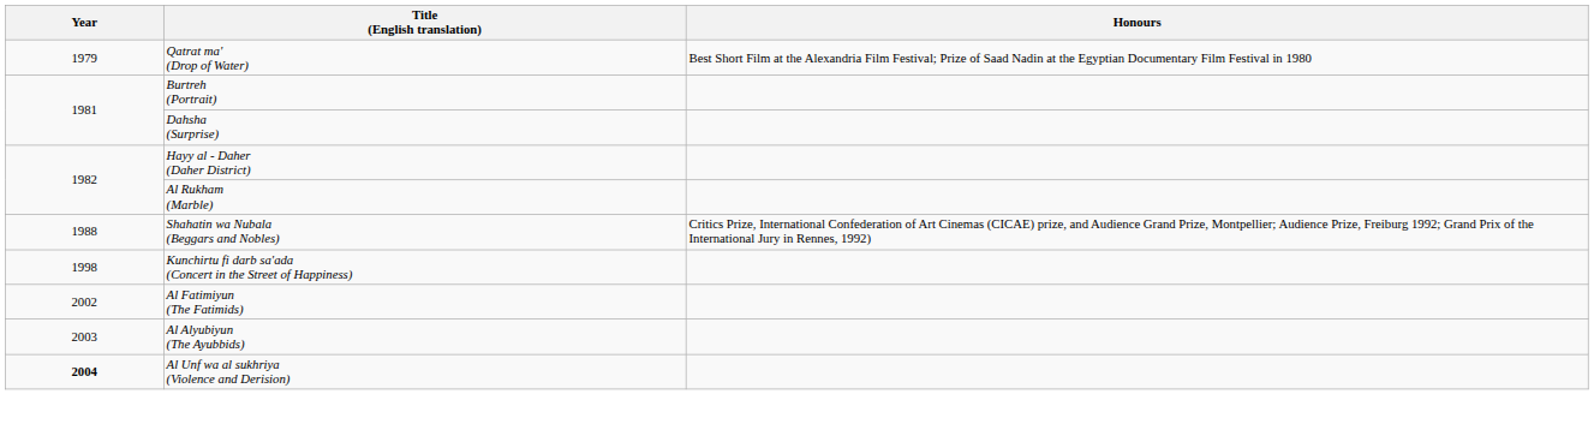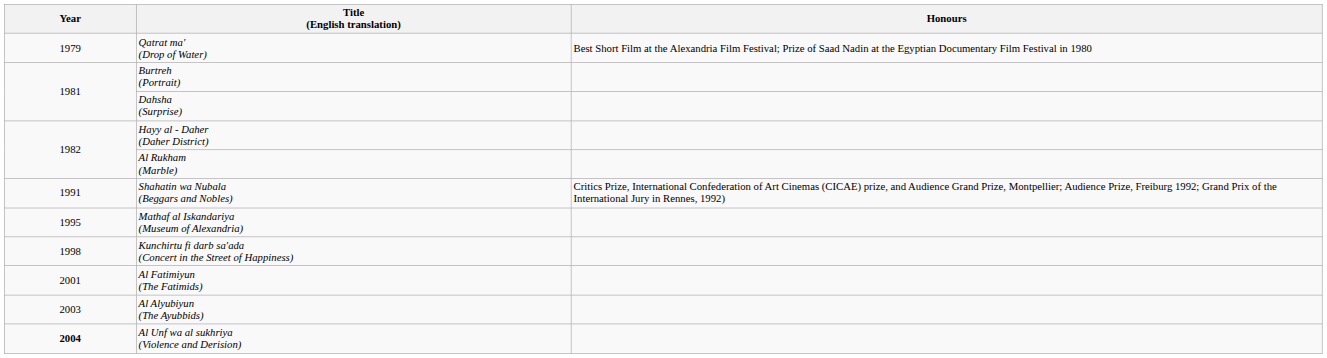 <table class="wikitable">
 <tr>
 <th scope="col" style="width: 10%;text-align: center;">Year</th>
 <th ! style="width: 33%;">Title<br>(English translation)</th>
 <th ! style="width: 57%;">Honours</th>
 </tr>
 <tr>
 <td style="text-align: center;">1979</td>
 <td><em>Qatrat ma'<br>(Drop of Water)</em></td>
 <td>Best Short Film at the Alexandria Film Festival; Prize of Saad Nadin at the Egyptian Documentary Film Festival in 1980</td>
 </tr>
 <tr>
 <td rowspan="2" style="text-align: center;">1981</td>
 <td><em>Burtreh<br>(Portrait)</em></td>
 <td></td>
 </tr>
 <tr>
 <td><em>Dahsha<br>(Surprise)</em></td>
 <td></td>
 </tr>
 <tr>
 <td rowspan="2" style="text-align: center;">1982</td>
 <td><em>Hayy al - Daher<br>(Daher District)</em></td>
 <td></td>
 </tr>
 <tr>
 <td><em>Al Rukham<br>(Marble)</em></td>
 <td></td>
 </tr>
 <tr>
-<td style="text-align: center;">1988</td>
+<td style="text-align: center;">1991</td>
 <td><em>Shahatin wa Nubala<br>(Beggars and Nobles)</em></td>
 <td>Critics Prize, International Confederation of Art Cinemas (CICAE) prize, and Audience Grand Prize, Montpellier; Audience Prize, Freiburg 1992; Grand Prix of the International Jury in Rennes, 1992)</td>
+</tr>
+<tr>
+<td style="text-align: center;">1995</td>
+<td><em>Mathaf al Iskandariya<br>(Museum of Alexandria)</em></td>
+<td></td>
 </tr>
 <tr>
 <td style="text-align: center;">1998</td>
 <td><em>Kunchirtu fi darb sa'ada<br>(Concert in the Street of Happiness)</em></td>
 <td></td>
 </tr>
 <tr>
-<td style="text-align: center;">2002</td>
+<td style="text-align: center;">2001</td>
 <td><em>Al Fatimiyun<br>(The Fatimids)</em></td>
 <td></td>
 </tr>
 <tr>
 <td style="text-align: center;">2003</td>
 <td><em>Al Alyubiyun<br>(The Ayubbids)</em></td>
 <td></td>
 </tr>
 <tr>
 <td style="text-align: center;"><strong>2004</strong></td>
 <td><em>Al Unf wa al sukhriya<br>(Violence and Derision)</em></td>
 <td></td>
 </tr>
 </table>
